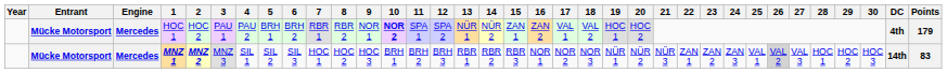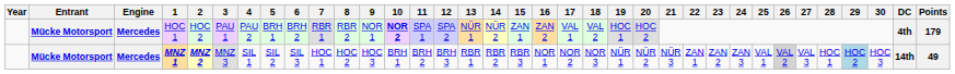 <table class="wikitable" style="text-align:center; font-size:85%">
 <tr>
 <th>Year</th>
 <th>Entrant</th>
 <th>Engine</th>
 <th>1</th>
 <th>2</th>
 <th>3</th>
 <th>4</th>
 <th>5</th>
 <th>6</th>
 <th>7</th>
 <th>8</th>
 <th>9</th>
 <th>10</th>
 <th>11</th>
 <th>12</th>
 <th>13</th>
 <th>14</th>
 <th>15</th>
 <th>16</th>
 <th>17</th>
 <th>18</th>
 <th>19</th>
 <th>20</th>
 <th>21</th>
 <th>22</th>
 <th>23</th>
 <th>24</th>
 <th>25</th>
 <th>26</th>
 <th>27</th>
 <th>28</th>
 <th>29</th>
 <th>30</th>
 <th>DC</th>
 <th>Points</th>
 </tr>
 <tr>
 <td></td>
 <th nowrap><a href='#'>Mücke Motorsport</a></th>
 <th nowrap><a href='#'>Mercedes</a></th>
 <td style="background:#EFCFFF;"><a href='#'>HOC<br>1</a><br></td>
 <td style="background:#DFFFDF;"><a href='#'>HOC<br>2</a><br></td>
 <td style="background:#EFCFFF;"><a href='#'>PAU<br>1</a><br></td>
 <td style="background:#DFFFDF;"><a href='#'>PAU<br>2</a><br></td>
 <td style="background:#DFFFDF;"><a href='#'>BRH<br>1</a><br></td>
 <td style="background:#DFFFDF;"><a href='#'>BRH<br>2</a><br></td>
 <td style="background:#DFDFDF;"><a href='#'>RBR<br>1</a><br></td>
 <td style="background:#DFFFDF;"><a href='#'>RBR<br>2</a><br></td>
 <td style="background:#DFFFDF;"><a href='#'>NOR<br>1</a><br></td>
 <td style="background:#EFCFFF;"><strong><a href='#'>NOR<br>2</a></strong><br></td>
 <td style="background:#CFCFFF;"><a href='#'>SPA<br>1</a><br></td>
 <td style="background:#CFCFFF;"><a href='#'>SPA<br>2</a><br></td>
 <td style="background:#FFDF9F;"><a href='#'>NÜR<br>1</a><br></td>
 <td style="background:#FFFFBF;"><a href='#'>NÜR<br>2</a><br></td>
 <td style="background:#DFFFDF;"><a href='#'>ZAN<br>1</a><br></td>
 <td style="background:#FFDF9F;"><a href='#'>ZAN<br>2</a><br></td>
 <td style="background:#DFFFDF;"><a href='#'>VAL<br>1</a><br></td>
 <td style="background:#DFFFDF;"><a href='#'>VAL<br>2</a><br></td>
 <td style="background:#DFDFDF;"><a href='#'>HOC<br>1</a><br></td>
 <td style="background:#DFDFDF;"><a href='#'>HOC<br>2</a><br></td>
 <td colspan=10></td>
 <th>4th</th>
 <th>179</th>
 </tr>
 <tr>
 <td></td>
 <th nowrap><a href='#'>Mücke Motorsport</a></th>
 <th nowrap><a href='#'>Mercedes</a></th>
 <td style="background:#FFDF9F;"><strong><em><a href='#'>MNZ<br>1</a></em></strong><br></td>
 <td style="background:#FFFFBF;"><strong><em><a href='#'>MNZ<br>2</a></em></strong><br></td>
 <td style="background:#DFDFDF;"><a href='#'>MNZ<br>3</a><br></td>
 <td><a href='#'>SIL<br>1</a></td>
 <td><a href='#'>SIL<br>2</a></td>
 <td><a href='#'>SIL<br>3</a></td>
 <td><a href='#'>HOC<br>1</a></td>
 <td><a href='#'>HOC<br>2</a></td>
 <td><a href='#'>HOC<br>3</a></td>
 <td><a href='#'>BRH<br>1</a></td>
 <td><a href='#'>BRH<br>2</a></td>
 <td><a href='#'>BRH<br>3</a></td>
 <td><a href='#'>RBR<br>1</a></td>
 <td><a href='#'>RBR<br>2</a></td>
 <td><a href='#'>RBR<br>3</a></td>
 <td><a href='#'>NOR<br>1</a></td>
 <td><a href='#'>NOR<br>2</a></td>
 <td><a href='#'>NOR<br>3</a></td>
 <td><a href='#'>NÜR<br>1</a></td>
 <td><a href='#'>NÜR<br>2</a></td>
 <td><a href='#'>NÜR<br>3</a></td>
 <td><a href='#'>ZAN<br>1</a></td>
 <td><a href='#'>ZAN<br>2</a></td>
 <td><a href='#'>ZAN<br>3</a></td>
 <td><a href='#'>VAL<br>1</a></td>
 <td style="background: lightgrey;"><a href='#'>VAL<br>2</a></td>
 <td><a href='#'>VAL<br>3</a></td>
 <td><a href='#'>HOC<br>1</a></td>
-<td><a href='#'>HOC<br>2</a></td>
+<td style="background: lightblue;"><a href='#'>HOC<br>2</a></td>
 <td><a href='#'>HOC<br>3</a></td>
 <th>14th</th>
-<th>83</th>
+<th>49</th>
 </tr>
 </table>
